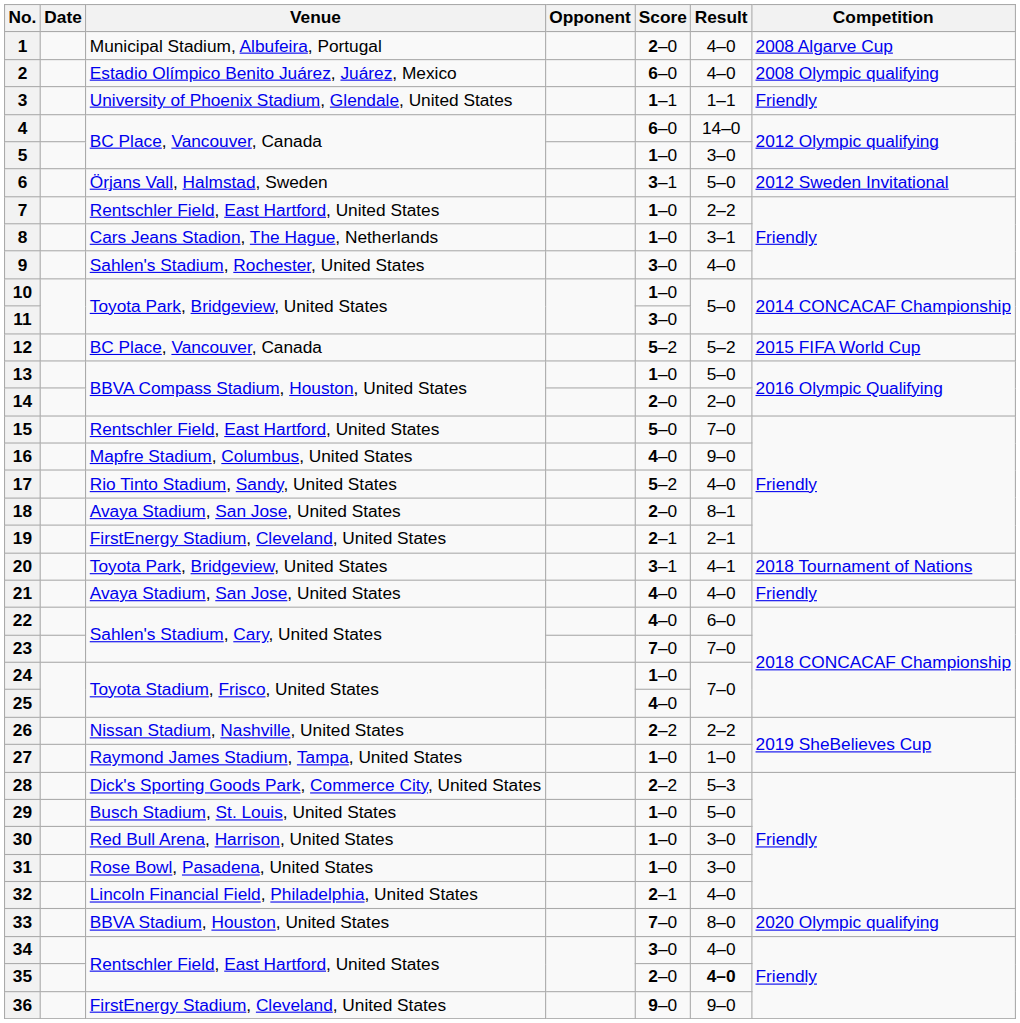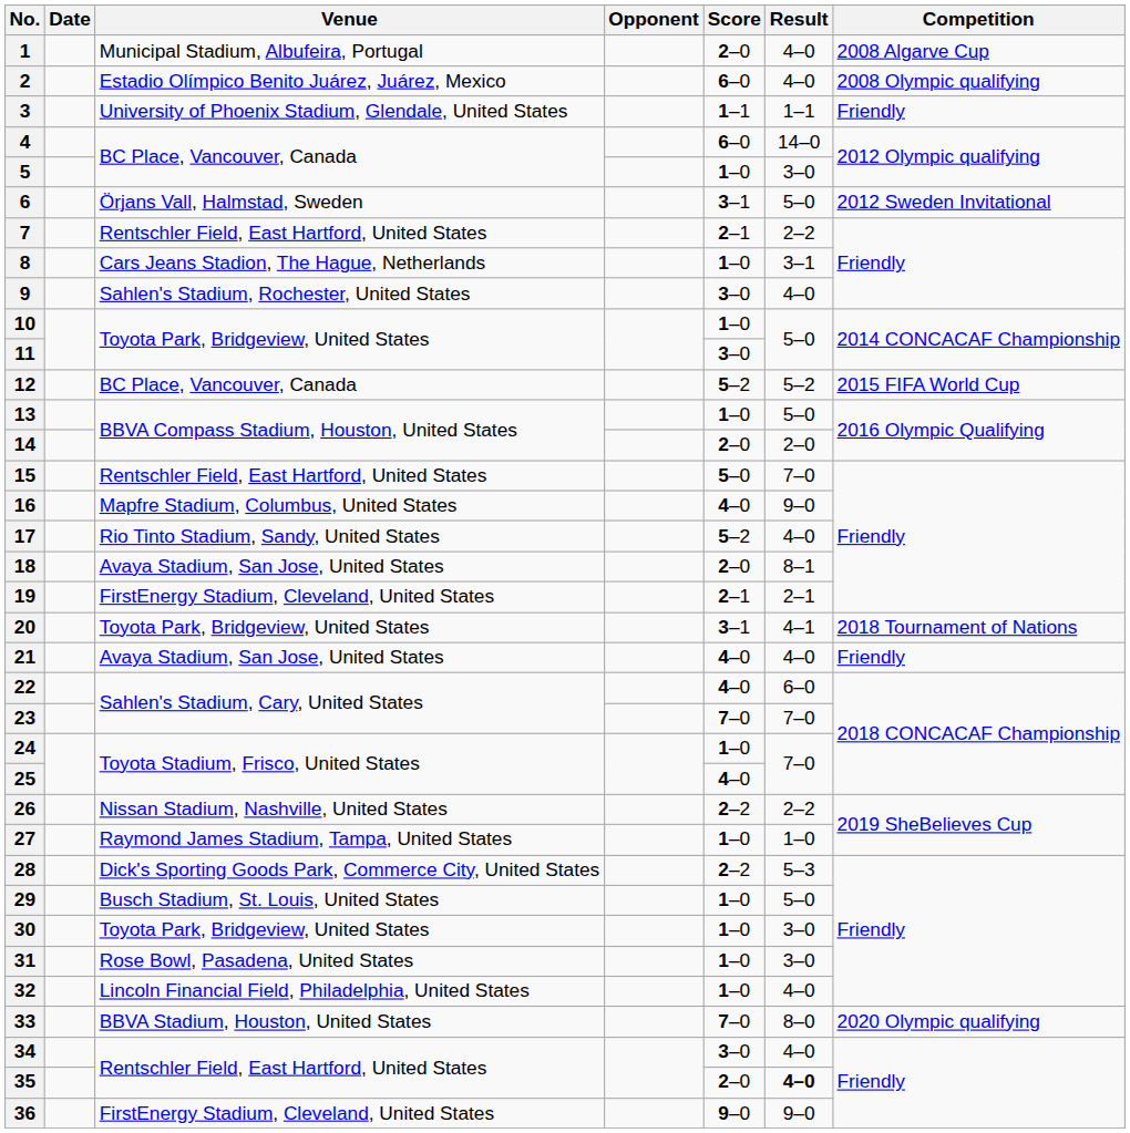 <table class="wikitable sortable plainrowheaders">
 <tr>
 <th scope="col">No.</th>
 <th scope="col" data-sort-type="date">Date</th>
 <th scope="col">Venue</th>
 <th scope="col">Opponent</th>
 <th scope="col" class="unsortable">Score</th>
 <th scope="col" class="unsortable">Result</th>
 <th scope="col">Competition</th>
 </tr>
 <tr>
 <th>1</th>
 <td></td>
 <td>Municipal Stadium, <a href='#'>Albufeira</a>, Portugal</td>
 <td></td>
 <td align="center"><strong>2</strong>–0</td>
 <td align="center">4–0</td>
 <td><a href='#'>2008 Algarve Cup</a></td>
 </tr>
 <tr>
 <th>2</th>
 <td></td>
 <td><a href='#'>Estadio Olímpico Benito Juárez</a>, <a href='#'>Juárez</a>, Mexico</td>
 <td></td>
 <td align="center"><strong>6</strong>–0</td>
 <td align="center">4–0</td>
 <td><a href='#'>2008 Olympic qualifying</a></td>
 </tr>
 <tr>
 <th>3</th>
 <td></td>
 <td><a href='#'>University of Phoenix Stadium</a>, <a href='#'>Glendale</a>, United States</td>
 <td></td>
 <td align="center"><strong>1</strong>–1</td>
 <td align="center">1–1</td>
 <td><a href='#'>Friendly</a></td>
 </tr>
 <tr>
 <th>4</th>
 <td></td>
 <td rowspan="2"><a href='#'>BC Place</a>, <a href='#'>Vancouver</a>, Canada</td>
 <td></td>
 <td align="center"><strong>6</strong>–0</td>
 <td align="center">14–0</td>
 <td rowspan="2"><a href='#'>2012 Olympic qualifying</a></td>
 </tr>
 <tr>
 <th>5</th>
 <td></td>
 <td></td>
 <td align="center"><strong>1</strong>–0</td>
 <td align="center">3–0</td>
 </tr>
 <tr>
 <th>6</th>
 <td></td>
 <td><a href='#'>Örjans Vall</a>, <a href='#'>Halmstad</a>, Sweden</td>
 <td></td>
 <td align="center"><strong>3</strong>–1</td>
 <td align="center">5–0</td>
 <td><a href='#'>2012 Sweden Invitational</a></td>
 </tr>
 <tr>
 <th>7</th>
 <td></td>
 <td><a href='#'>Rentschler Field</a>, <a href='#'>East Hartford</a>, United States</td>
 <td></td>
-<td align="center"><strong>1</strong>–0</td>
+<td align="center"><strong>2</strong>–1</td>
 <td align="center">2–2</td>
 <td rowspan="3"><a href='#'>Friendly</a></td>
 </tr>
 <tr>
 <th>8</th>
 <td></td>
 <td><a href='#'>Cars Jeans Stadion</a>, <a href='#'>The Hague</a>, Netherlands</td>
 <td></td>
 <td align="center"><strong>1</strong>–0</td>
 <td align="center">3–1</td>
 </tr>
 <tr>
 <th>9</th>
 <td></td>
 <td><a href='#'>Sahlen's Stadium</a>, <a href='#'>Rochester</a>, United States</td>
 <td></td>
 <td align="center"><strong>3</strong>–0</td>
 <td align="center">4–0</td>
 </tr>
 <tr>
 <th>10</th>
 <td rowspan="2"></td>
 <td rowspan="2"><a href='#'>Toyota Park</a>, <a href='#'>Bridgeview</a>, United States</td>
 <td rowspan="2"></td>
 <td align="center"><strong>1</strong>–0</td>
 <td rowspan="2" align="center">5–0</td>
 <td rowspan="2"><a href='#'>2014 CONCACAF Championship</a></td>
 </tr>
 <tr>
 <th>11</th>
 <td align="center"><strong>3</strong>–0</td>
 </tr>
 <tr>
 <th>12</th>
 <td></td>
 <td><a href='#'>BC Place</a>, <a href='#'>Vancouver</a>, Canada</td>
 <td></td>
 <td align="center"><strong>5</strong>–2</td>
 <td align="center">5–2</td>
 <td><a href='#'>2015 FIFA World Cup</a></td>
 </tr>
 <tr>
 <th>13</th>
 <td></td>
 <td rowspan="2"><a href='#'>BBVA Compass Stadium</a>, <a href='#'>Houston</a>, United States</td>
 <td></td>
 <td align="center"><strong>1</strong>–0</td>
 <td align="center">5–0</td>
 <td rowspan="2"><a href='#'>2016 Olympic Qualifying</a></td>
 </tr>
 <tr>
 <th>14</th>
 <td></td>
 <td></td>
 <td align="center"><strong>2</strong>–0</td>
 <td align="center">2–0</td>
 </tr>
 <tr>
 <th>15</th>
 <td></td>
 <td><a href='#'>Rentschler Field</a>, <a href='#'>East Hartford</a>, United States</td>
 <td></td>
 <td align="center"><strong>5</strong>–0</td>
 <td align="center">7–0</td>
 <td rowspan="5"><a href='#'>Friendly</a></td>
 </tr>
 <tr>
 <th>16</th>
 <td></td>
 <td><a href='#'>Mapfre Stadium</a>, <a href='#'>Columbus</a>, United States</td>
 <td></td>
 <td align="center"><strong>4</strong>–0</td>
 <td align="center">9–0</td>
 </tr>
 <tr>
 <th>17</th>
 <td></td>
 <td><a href='#'>Rio Tinto Stadium</a>, <a href='#'>Sandy</a>, United States</td>
 <td></td>
 <td align="center"><strong>5</strong>–2</td>
 <td align="center">4–0</td>
 </tr>
 <tr>
 <th>18</th>
 <td></td>
 <td><a href='#'>Avaya Stadium</a>, <a href='#'>San Jose</a>, United States</td>
 <td></td>
 <td align="center"><strong>2</strong>–0</td>
 <td align="center">8–1</td>
 </tr>
 <tr>
 <th>19</th>
 <td></td>
 <td><a href='#'>FirstEnergy Stadium</a>, <a href='#'>Cleveland</a>, United States</td>
 <td></td>
 <td align="center"><strong>2</strong>–1</td>
 <td align="center">2–1</td>
 </tr>
 <tr>
 <th>20</th>
 <td></td>
 <td><a href='#'>Toyota Park</a>, <a href='#'>Bridgeview</a>, United States</td>
 <td></td>
 <td align="center"><strong>3</strong>–1</td>
 <td align="center">4–1</td>
 <td><a href='#'>2018 Tournament of Nations</a></td>
 </tr>
 <tr>
 <th>21</th>
 <td></td>
 <td><a href='#'>Avaya Stadium</a>, <a href='#'>San Jose</a>, United States</td>
 <td></td>
 <td align="center"><strong>4</strong>–0</td>
 <td align="center">4–0</td>
 <td><a href='#'>Friendly</a></td>
 </tr>
 <tr>
 <th>22</th>
 <td></td>
 <td rowspan="2"><a href='#'>Sahlen's Stadium</a>, <a href='#'>Cary</a>, United States</td>
 <td></td>
 <td align="center"><strong>4</strong>–0</td>
 <td align="center">6–0</td>
 <td rowspan="4"><a href='#'>2018 CONCACAF Championship</a></td>
 </tr>
 <tr>
 <th>23</th>
 <td></td>
 <td></td>
 <td align="center"><strong>7</strong>–0</td>
 <td align="center">7–0</td>
 </tr>
 <tr>
 <th>24</th>
 <td rowspan="2"></td>
 <td rowspan="2"><a href='#'>Toyota Stadium</a>, <a href='#'>Frisco</a>, United States</td>
 <td rowspan="2"></td>
 <td align="center"><strong>1</strong>–0</td>
 <td rowspan="2" align="center">7–0</td>
 </tr>
 <tr>
 <th>25</th>
 <td align="center"><strong>4</strong>–0</td>
 </tr>
 <tr>
 <th>26</th>
 <td></td>
 <td><a href='#'>Nissan Stadium</a>, <a href='#'>Nashville</a>, United States</td>
 <td></td>
 <td align="center"><strong>2</strong>–2</td>
 <td align="center">2–2</td>
 <td rowspan="2"><a href='#'>2019 SheBelieves Cup</a></td>
 </tr>
 <tr>
 <th>27</th>
 <td></td>
 <td><a href='#'>Raymond James Stadium</a>, <a href='#'>Tampa</a>, United States</td>
 <td></td>
 <td align="center"><strong>1</strong>–0</td>
 <td align="center">1–0</td>
 </tr>
 <tr>
 <th>28</th>
 <td></td>
 <td><a href='#'>Dick's Sporting Goods Park</a>, <a href='#'>Commerce City</a>, United States</td>
 <td></td>
 <td align="center"><strong>2</strong>–2</td>
 <td align="center">5–3</td>
 <td rowspan="5"><a href='#'>Friendly</a></td>
 </tr>
 <tr>
 <th>29</th>
 <td></td>
 <td><a href='#'>Busch Stadium</a>, <a href='#'>St. Louis</a>, United States</td>
 <td></td>
 <td align="center"><strong>1</strong>–0</td>
 <td align="center">5–0</td>
 </tr>
 <tr>
 <th>30</th>
 <td></td>
-<td><a href='#'>Red Bull Arena</a>, <a href='#'>Harrison</a>, United States</td>
+<td><a href='#'>Toyota Park</a>, <a href='#'>Bridgeview</a>, United States</td>
 <td></td>
 <td align="center"><strong>1</strong>–0</td>
 <td align="center">3–0</td>
 </tr>
 <tr>
 <th>31</th>
 <td></td>
 <td><a href='#'>Rose Bowl</a>, <a href='#'>Pasadena</a>, United States</td>
 <td></td>
 <td align="center"><strong>1</strong>–0</td>
 <td align="center">3–0</td>
 </tr>
 <tr>
 <th>32</th>
 <td></td>
 <td><a href='#'>Lincoln Financial Field</a>, <a href='#'>Philadelphia</a>, United States</td>
 <td></td>
-<td align="center"><strong>2</strong>–1</td>
+<td align="center"><strong>1</strong>–0</td>
 <td align="center">4–0</td>
 </tr>
 <tr>
 <th>33</th>
 <td></td>
 <td><a href='#'>BBVA Stadium</a>, <a href='#'>Houston</a>, United States</td>
 <td></td>
 <td align="center"><strong>7</strong>–0</td>
 <td align="center">8–0</td>
 <td><a href='#'>2020 Olympic qualifying</a></td>
 </tr>
 <tr>
 <th>34</th>
 <td></td>
 <td rowspan="2"><a href='#'>Rentschler Field</a>, <a href='#'>East Hartford</a>, United States</td>
 <td rowspan="2"></td>
 <td align="center"><strong>3</strong>–0</td>
 <td align="center">4–0</td>
 <td rowspan=3><a href='#'>Friendly</a></td>
 </tr>
 <tr>
 <th>35</th>
 <td></td>
 <td align="center"><strong>2</strong>–0</td>
 <td align="center"><strong>4–0</strong></td>
 </tr>
 <tr>
 <th>36</th>
 <td></td>
 <td><a href='#'>FirstEnergy Stadium</a>, <a href='#'>Cleveland</a>, United States</td>
 <td></td>
 <td align="center"><strong>9</strong>–0</td>
 <td align="center">9–0</td>
 </tr>
 </table>
